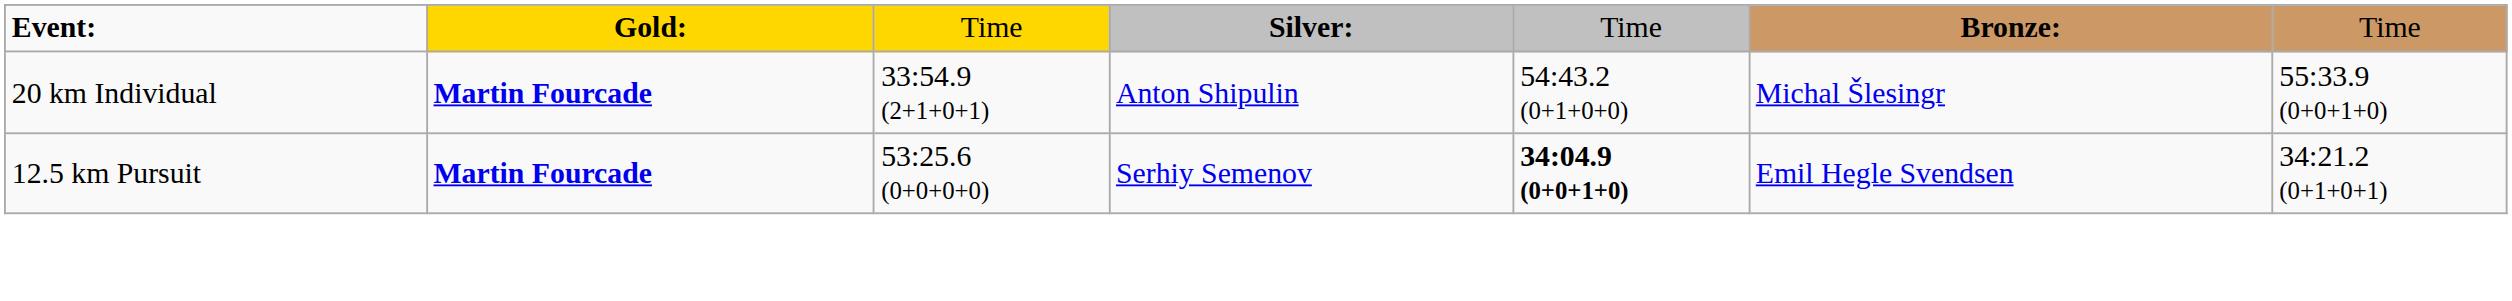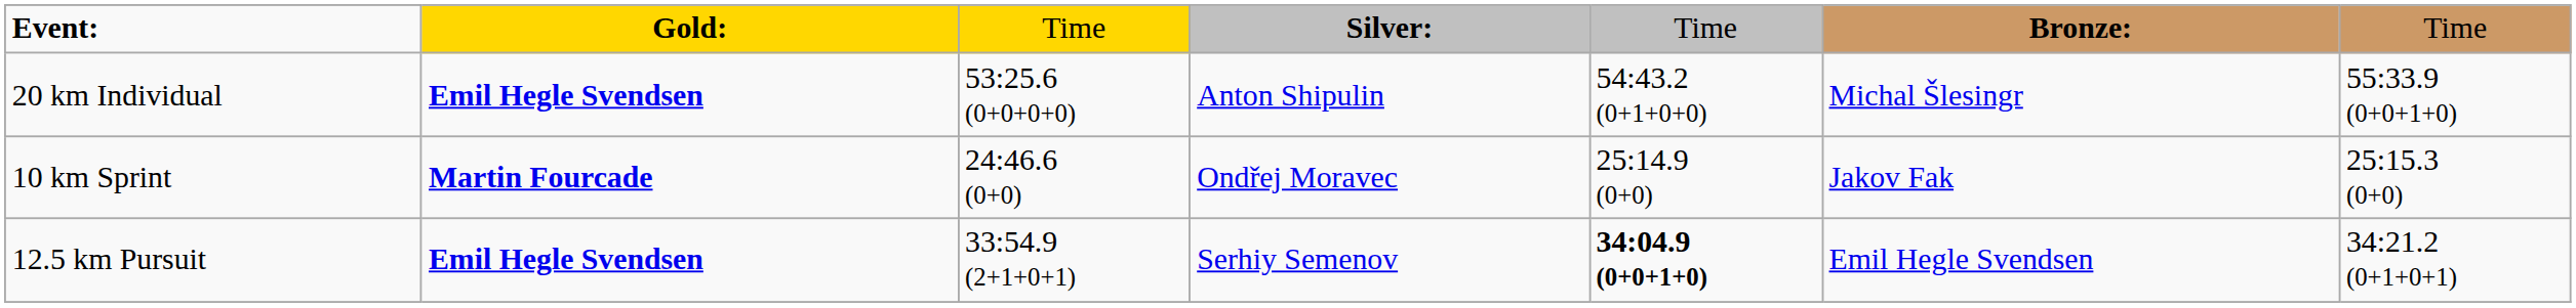 <table class="wikitable" width=85%>
 <tr>
 <td><strong>Event:</strong></td>
 <td style="text-align:center;background-color:gold;"><strong>Gold:</strong></td>
 <td style="text-align:center;background-color:gold;">Time</td>
 <td style="text-align:center;background-color:silver;"><strong>Silver:</strong></td>
 <td style="text-align:center;background-color:silver;">Time</td>
 <td style="text-align:center;background-color:#CC9966;"><strong>Bronze:</strong></td>
 <td style="text-align:center;background-color:#CC9966;">Time</td>
 </tr>
 <tr>
 <td>20 km Individual<br></td>
-<td><strong><a href='#'>Martin Fourcade</a></strong><br><small></small></td>
-<td>33:54.9<br><small>(2+1+0+1)</small></td>
+<td><strong><a href='#'>Emil Hegle Svendsen</a></strong><br><small></small></td>
+<td>53:25.6<br><small>(0+0+0+0)</small></td>
 <td><a href='#'>Anton Shipulin</a><br><small></small></td>
 <td>54:43.2<br><small>(0+1+0+0)</small></td>
 <td><a href='#'>Michal Šlesingr</a><br><small></small></td>
 <td>55:33.9<br><small>(0+0+1+0)</small></td>
 </tr>
 <tr>
+<td>10 km Sprint<br></td>
+<td><strong><a href='#'>Martin Fourcade</a></strong><br><small></small></td>
+<td>24:46.6<br><small>(0+0)</small></td>
+<td><a href='#'>Ondřej Moravec</a><br><small></small></td>
+<td>25:14.9<br><small>(0+0)</small></td>
+<td><a href='#'>Jakov Fak</a><br><small></small></td>
+<td>25:15.3<br><small>(0+0)</small></td>
+</tr>
+<tr>
 <td>12.5 km Pursuit<br></td>
-<td><strong><a href='#'>Martin Fourcade</a></strong><br><small></small></td>
-<td>53:25.6<br><small>(0+0+0+0)</small></td>
+<td><strong><a href='#'>Emil Hegle Svendsen</a></strong><br><small></small></td>
+<td>33:54.9<br><small>(2+1+0+1)</small></td>
 <td><a href='#'>Serhiy Semenov</a><br><small></small></td>
 <td><strong>34:04.9<br><small>(0+0+1+0)</small></strong></td>
 <td><a href='#'>Emil Hegle Svendsen</a><br><small></small></td>
 <td>34:21.2<br><small>(0+1+0+1)</small></td>
 </tr>
 </table>
